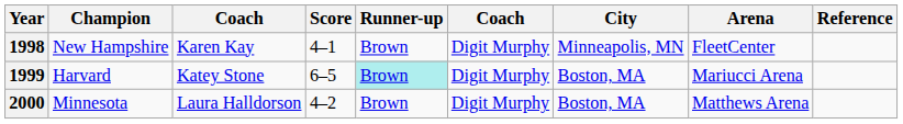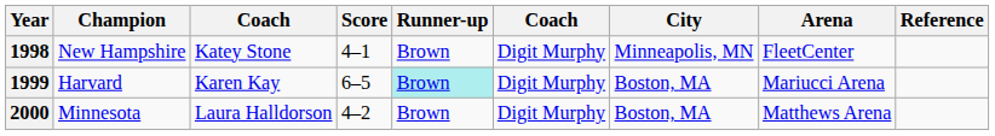 <table class="wikitable">
 <tr>
 <th scope="col">Year</th>
 <th scope="col">Champion</th>
 <th scope="col">Coach</th>
 <th scope="col">Score</th>
 <th scope="col">Runner-up</th>
 <th scope="col">Coach</th>
 <th scope="col">City</th>
 <th scope="col">Arena</th>
 <th scope="col">Reference</th>
 </tr>
 <tr>
 <th scope="row">1998</th>
 <td><a href='#'>New Hampshire</a></td>
-<td><a href='#'>Karen Kay</a></td>
+<td><a href='#'>Katey Stone</a></td>
 <td>4–1</td>
 <td><a href='#'>Brown</a></td>
 <td><a href='#'>Digit Murphy</a></td>
 <td><a href='#'>Minneapolis, MN</a></td>
 <td><a href='#'>FleetCenter</a></td>
 <td></td>
 </tr>
 <tr>
 <th scope="row">1999</th>
 <td><a href='#'>Harvard</a></td>
-<td><a href='#'>Katey Stone</a></td>
+<td><a href='#'>Karen Kay</a></td>
 <td>6–5</td>
 <td style="background: paleturquoise;"><a href='#'>Brown</a></td>
 <td><a href='#'>Digit Murphy</a></td>
 <td><a href='#'>Boston, MA</a></td>
 <td><a href='#'>Mariucci Arena</a></td>
 <td></td>
 </tr>
 <tr>
 <th scope="row">2000</th>
 <td><a href='#'>Minnesota</a></td>
 <td><a href='#'>Laura Halldorson</a></td>
 <td>4–2</td>
 <td><a href='#'>Brown</a></td>
 <td><a href='#'>Digit Murphy</a></td>
 <td><a href='#'>Boston, MA</a></td>
 <td><a href='#'>Matthews Arena</a></td>
 <td></td>
 </tr>
 </table>
